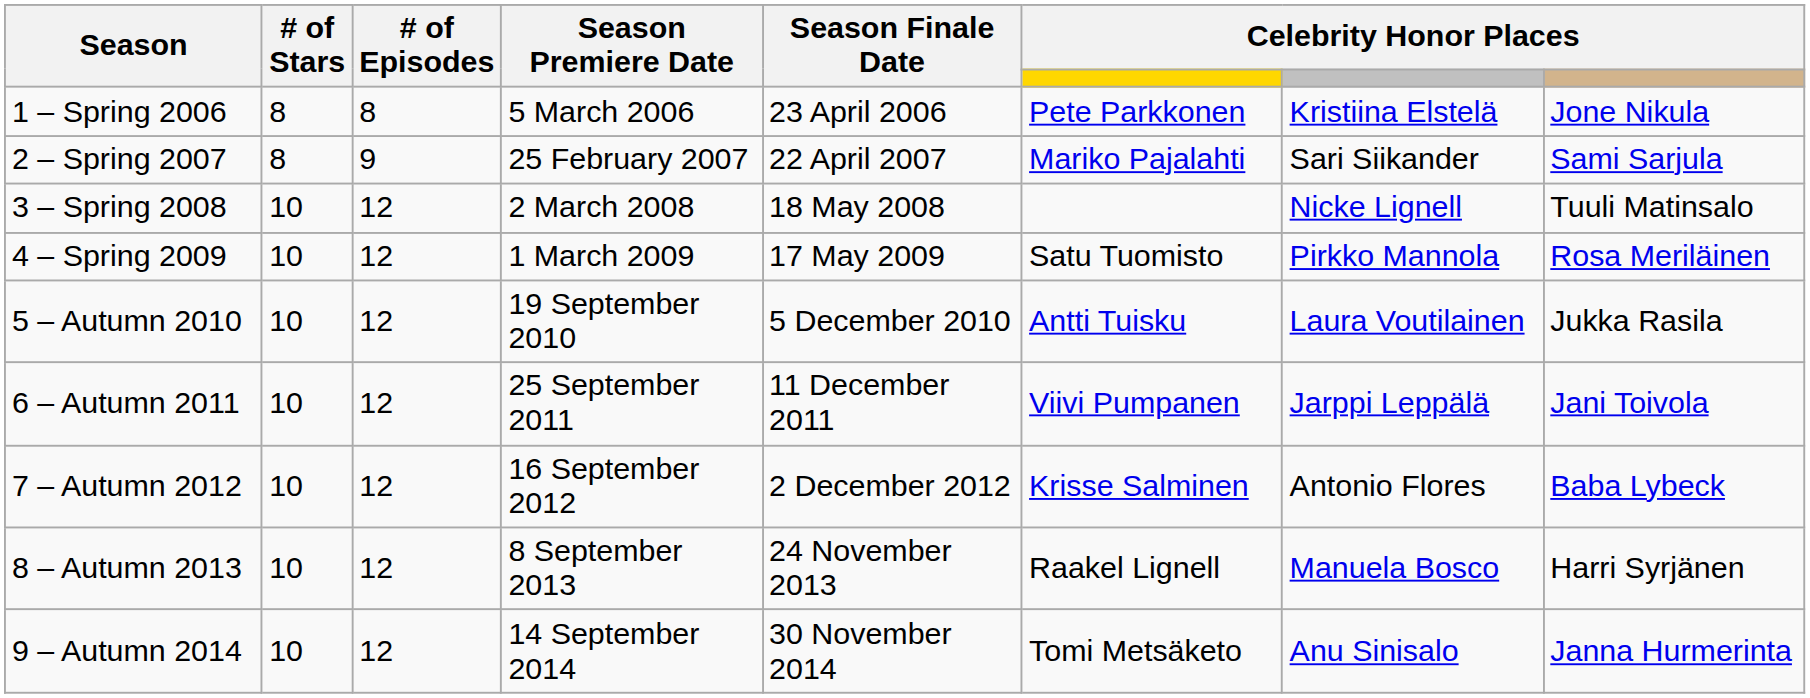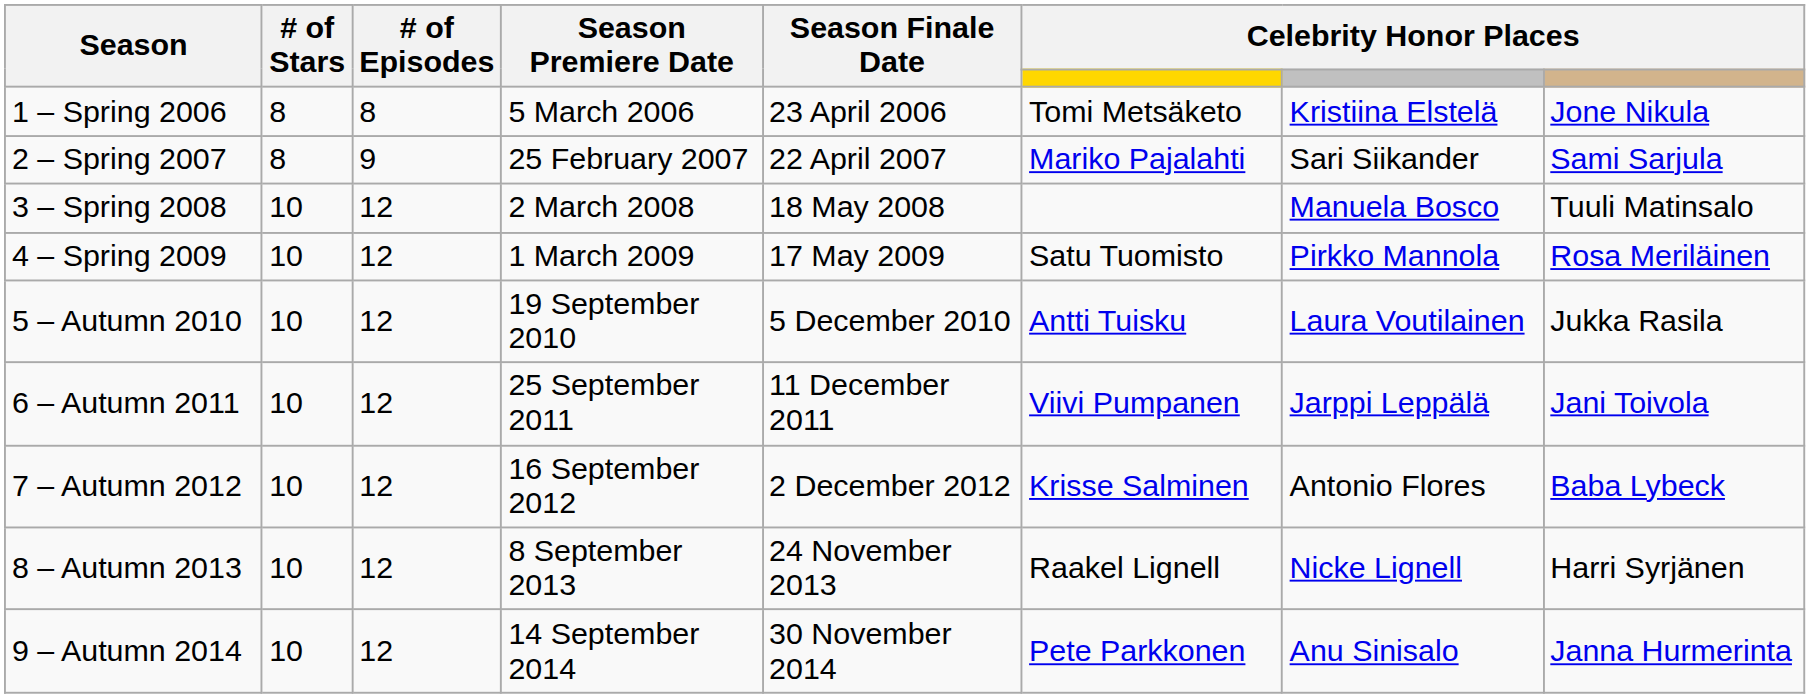 <table class="wikitable" border="1" width="75%">
 <tr>
 <th width=15% rowspan="2">Season</th>
 <th width=5% rowspan="2"># of<br>Stars</th>
 <th width=5% rowspan="2"># of<br>Episodes</th>
 <th width=15% rowspan="2">Season Premiere Date</th>
 <th width=15% rowspan="2">Season Finale Date</th>
 <th width=45% colspan="3">Celebrity Honor Places</th>
 </tr>
 <tr>
 <td width=15% bgcolor="gold"></td>
 <td width=15% bgcolor="silver"></td>
 <td width=15% bgcolor="tan"></td>
 </tr>
 <tr>
 <td>1 – Spring 2006</td>
 <td>8</td>
 <td>8</td>
 <td>5 March 2006</td>
 <td>23 April 2006</td>
-<td><a href='#'>Pete Parkkonen</a></td>
+<td>Tomi Metsäketo</td>
 <td><a href='#'>Kristiina Elstelä</a></td>
 <td><a href='#'>Jone Nikula</a></td>
 </tr>
 <tr>
 <td>2 – Spring 2007</td>
 <td>8</td>
 <td>9</td>
 <td>25 February 2007</td>
 <td>22 April 2007</td>
 <td><a href='#'>Mariko Pajalahti</a></td>
 <td>Sari Siikander</td>
 <td><a href='#'>Sami Sarjula</a></td>
 </tr>
 <tr>
 <td>3 – Spring 2008</td>
 <td>10</td>
 <td>12</td>
 <td>2 March 2008</td>
 <td>18 May 2008</td>
 <td></td>
-<td><a href='#'>Nicke Lignell</a></td>
+<td><a href='#'>Manuela Bosco</a></td>
 <td>Tuuli Matinsalo</td>
 </tr>
 <tr>
 <td>4 – Spring 2009</td>
 <td>10</td>
 <td>12</td>
 <td>1 March 2009</td>
 <td>17 May 2009</td>
 <td>Satu Tuomisto</td>
 <td><a href='#'>Pirkko Mannola</a></td>
 <td><a href='#'>Rosa Meriläinen</a></td>
 </tr>
 <tr>
 <td>5 – Autumn 2010</td>
 <td>10</td>
 <td>12</td>
 <td>19 September 2010</td>
 <td>5 December 2010</td>
 <td><a href='#'>Antti Tuisku</a></td>
 <td><a href='#'>Laura Voutilainen</a></td>
 <td>Jukka Rasila</td>
 </tr>
 <tr>
 <td>6 – Autumn 2011</td>
 <td>10</td>
 <td>12</td>
 <td>25 September 2011</td>
 <td>11 December 2011</td>
 <td><a href='#'>Viivi Pumpanen</a></td>
 <td><a href='#'>Jarppi Leppälä</a></td>
 <td><a href='#'>Jani Toivola</a></td>
 </tr>
 <tr>
 <td>7 – Autumn 2012</td>
 <td>10</td>
 <td>12</td>
 <td>16 September 2012</td>
 <td>2 December 2012</td>
 <td><a href='#'>Krisse Salminen</a></td>
 <td>Antonio Flores</td>
 <td><a href='#'>Baba Lybeck</a></td>
 </tr>
 <tr>
 <td>8 – Autumn 2013</td>
 <td>10</td>
 <td>12</td>
 <td>8 September 2013</td>
 <td>24 November 2013</td>
 <td>Raakel Lignell</td>
-<td><a href='#'>Manuela Bosco</a></td>
+<td><a href='#'>Nicke Lignell</a></td>
 <td>Harri Syrjänen</td>
 </tr>
 <tr>
 <td>9 – Autumn 2014</td>
 <td>10</td>
 <td>12</td>
 <td>14 September 2014</td>
 <td>30 November 2014</td>
-<td>Tomi Metsäketo</td>
+<td><a href='#'>Pete Parkkonen</a></td>
 <td><a href='#'>Anu Sinisalo</a></td>
 <td><a href='#'>Janna Hurmerinta</a></td>
 </tr>
 </table>
